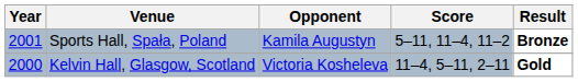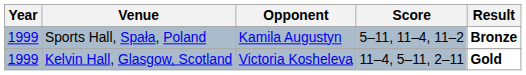 <table class="sortable wikitable" style="font-size: 90%;">
 <tr>
 <th>Year</th>
 <th>Venue</th>
 <th>Opponent</th>
 <th>Score</th>
 <th>Result</th>
 </tr>
 <tr style="background:#AABBCC">
-<td align="center"><a href='#'>2001</a></td>
+<td align="center"><a href='#'>1999</a></td>
 <td align="left">Sports Hall, <a href='#'>Spała</a>, <a href='#'>Poland</a></td>
 <td align="left"> <a href='#'>Kamila Augustyn</a></td>
 <td align="left">5–11, 11–4, 11–2</td>
 <td style="text-align:left; background:white"> <strong>Bronze</strong></td>
 </tr>
 <tr>
 </tr>
 <tr style="background:#AABBCC">
-<td align="center"><a href='#'>2000</a></td>
+<td align="center"><a href='#'>1999</a></td>
 <td align="left"><a href='#'>Kelvin Hall</a>, <a href='#'>Glasgow, Scotland</a></td>
 <td align="left"> <a href='#'>Victoria Kosheleva</a></td>
 <td align="left">11–4, 5–11, 2–11</td>
 <td style="text-align:left; background:white"> <strong>Gold</strong></td>
 </tr>
 </table>
